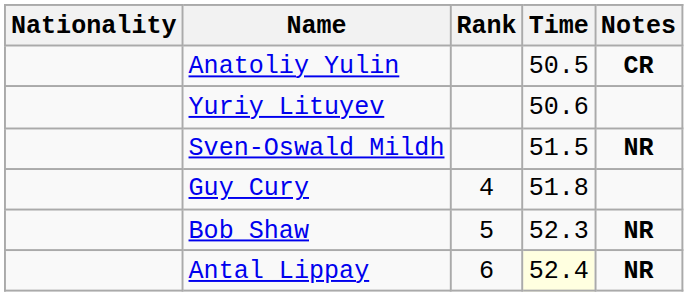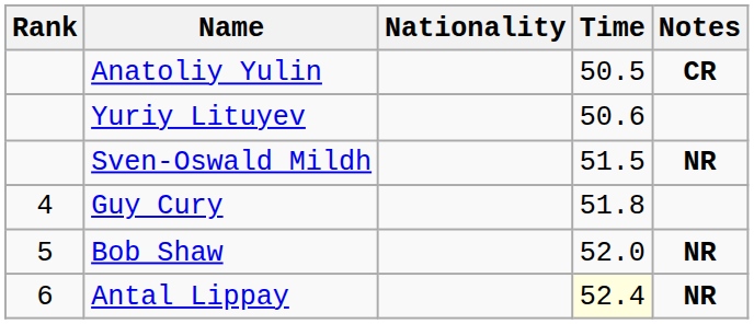 <table class="wikitable sortable" style="text-align:center">
 <tr>
+<th>Rank</th>
+<th>Name</th>
 <th>Nationality</th>
-<th>Name</th>
-<th>Rank</th>
 <th>Time</th>
 <th>Notes</th>
 </tr>
 <tr>
+<td></td>
+<td align=left><a href='#'>Anatoliy Yulin</a></td>
 <td align=left></td>
-<td align=left><a href='#'>Anatoliy Yulin</a></td>
-<td></td>
 <td>50.5</td>
 <td><strong>CR</strong></td>
 </tr>
 <tr>
+<td></td>
+<td align=left><a href='#'>Yuriy Lituyev</a></td>
 <td align=left></td>
-<td align=left><a href='#'>Yuriy Lituyev</a></td>
-<td></td>
 <td>50.6</td>
 <td></td>
 </tr>
 <tr>
+<td></td>
+<td align=left><a href='#'>Sven-Oswald Mildh</a></td>
 <td align=left></td>
-<td align=left><a href='#'>Sven-Oswald Mildh</a></td>
-<td></td>
 <td>51.5</td>
 <td><strong>NR</strong></td>
 </tr>
 <tr>
+<td>4</td>
+<td align=left><a href='#'>Guy Cury</a></td>
 <td align=left></td>
-<td align=left><a href='#'>Guy Cury</a></td>
-<td>4</td>
 <td>51.8</td>
 <td></td>
 </tr>
 <tr>
+<td>5</td>
+<td align=left><a href='#'>Bob Shaw</a></td>
 <td align=left></td>
-<td align=left><a href='#'>Bob Shaw</a></td>
-<td>5</td>
-<td>52.3</td>
+<td>52.0</td>
 <td><strong>NR</strong></td>
 </tr>
 <tr>
+<td>6</td>
+<td align=left><a href='#'>Antal Lippay</a></td>
 <td align=left></td>
-<td align=left><a href='#'>Antal Lippay</a></td>
-<td>6</td>
 <td style="background: lightyellow;">52.4</td>
 <td><strong>NR</strong></td>
 </tr>
 </table>
